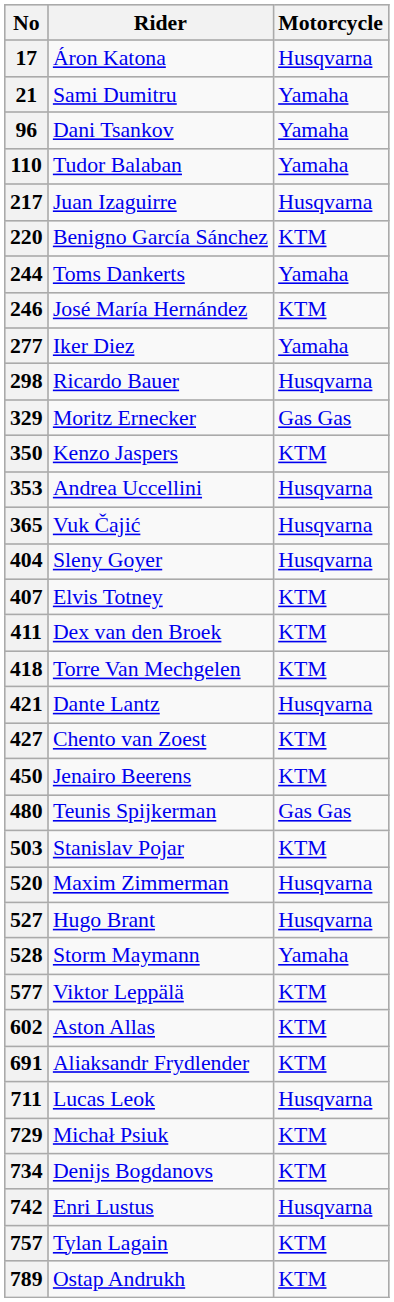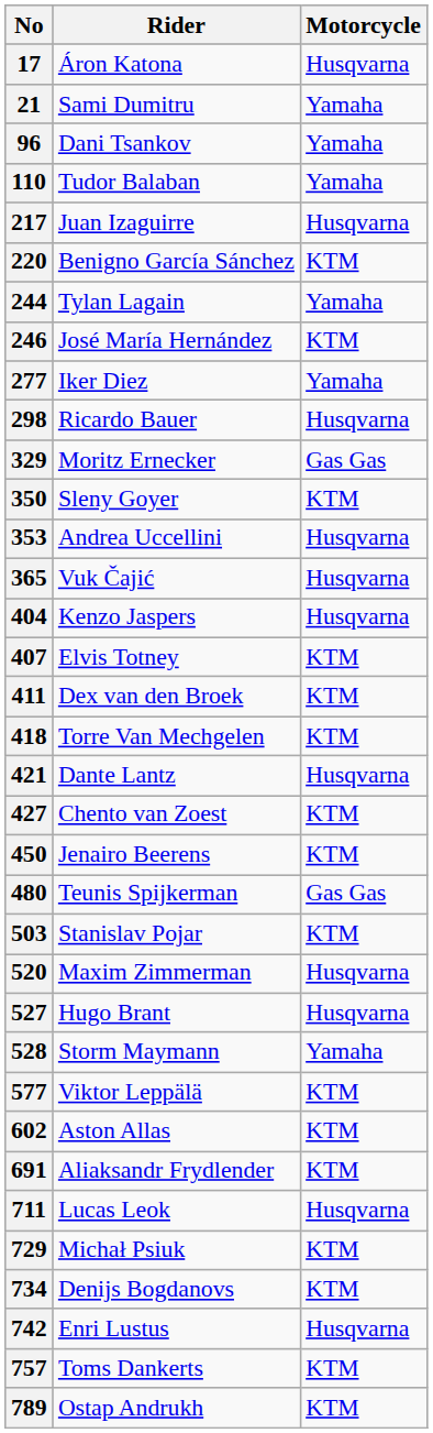 <table class="wikitable" style="font-size: 85%;">
 <tr>
 <th>No</th>
 <th>Rider</th>
 <th>Motorcycle</th>
 </tr>
 <tr>
 <th>17</th>
 <td> <a href='#'>Áron Katona</a></td>
 <td><a href='#'>Husqvarna</a></td>
 </tr>
 <tr>
 <th>21</th>
 <td> <a href='#'>Sami Dumitru</a></td>
 <td><a href='#'>Yamaha</a></td>
 </tr>
 <tr>
 <th>96</th>
 <td> <a href='#'>Dani Tsankov</a></td>
 <td><a href='#'>Yamaha</a></td>
 </tr>
 <tr>
 <th>110</th>
 <td> <a href='#'>Tudor Balaban</a></td>
 <td><a href='#'>Yamaha</a></td>
 </tr>
 <tr>
 <th>217</th>
 <td> <a href='#'>Juan Izaguirre</a></td>
 <td><a href='#'>Husqvarna</a></td>
 </tr>
 <tr>
 <th>220</th>
 <td> <a href='#'>Benigno García Sánchez</a></td>
 <td><a href='#'>KTM</a></td>
 </tr>
 <tr>
 <th>244</th>
-<td> <a href='#'>Toms Dankerts</a></td>
+<td> <a href='#'>Tylan Lagain</a></td>
 <td><a href='#'>Yamaha</a></td>
 </tr>
 <tr>
 <th>246</th>
 <td> <a href='#'>José María Hernández</a></td>
 <td><a href='#'>KTM</a></td>
 </tr>
 <tr>
 <th>277</th>
 <td> <a href='#'>Iker Diez</a></td>
 <td><a href='#'>Yamaha</a></td>
 </tr>
 <tr>
 <th>298</th>
 <td> <a href='#'>Ricardo Bauer</a></td>
 <td><a href='#'>Husqvarna</a></td>
 </tr>
 <tr>
 <th>329</th>
 <td> <a href='#'>Moritz Ernecker</a></td>
 <td><a href='#'>Gas Gas</a></td>
 </tr>
 <tr>
 <th>350</th>
-<td> <a href='#'>Kenzo Jaspers</a></td>
+<td> <a href='#'>Sleny Goyer</a></td>
 <td><a href='#'>KTM</a></td>
 </tr>
 <tr>
 <th>353</th>
 <td> <a href='#'>Andrea Uccellini</a></td>
 <td><a href='#'>Husqvarna</a></td>
 </tr>
 <tr>
 <th>365</th>
 <td> <a href='#'>Vuk Čajić</a></td>
 <td><a href='#'>Husqvarna</a></td>
 </tr>
 <tr>
 <th>404</th>
-<td> <a href='#'>Sleny Goyer</a></td>
+<td> <a href='#'>Kenzo Jaspers</a></td>
 <td><a href='#'>Husqvarna</a></td>
 </tr>
 <tr>
 <th>407</th>
 <td> <a href='#'>Elvis Totney</a></td>
 <td><a href='#'>KTM</a></td>
 </tr>
 <tr>
 <th>411</th>
 <td> <a href='#'>Dex van den Broek</a></td>
 <td><a href='#'>KTM</a></td>
 </tr>
 <tr>
 <th>418</th>
 <td> <a href='#'>Torre Van Mechgelen</a></td>
 <td><a href='#'>KTM</a></td>
 </tr>
 <tr>
 <th>421</th>
 <td> <a href='#'>Dante Lantz</a></td>
 <td><a href='#'>Husqvarna</a></td>
 </tr>
 <tr>
 <th>427</th>
 <td> <a href='#'>Chento van Zoest</a></td>
 <td><a href='#'>KTM</a></td>
 </tr>
 <tr>
 <th>450</th>
 <td> <a href='#'>Jenairo Beerens</a></td>
 <td><a href='#'>KTM</a></td>
 </tr>
 <tr>
 <th>480</th>
 <td> <a href='#'>Teunis Spijkerman</a></td>
 <td><a href='#'>Gas Gas</a></td>
 </tr>
 <tr>
 <th>503</th>
 <td> <a href='#'>Stanislav Pojar</a></td>
 <td><a href='#'>KTM</a></td>
 </tr>
 <tr>
 <th>520</th>
 <td> <a href='#'>Maxim Zimmerman</a></td>
 <td><a href='#'>Husqvarna</a></td>
 </tr>
 <tr>
 <th>527</th>
 <td> <a href='#'>Hugo Brant</a></td>
 <td><a href='#'>Husqvarna</a></td>
 </tr>
 <tr>
 <th>528</th>
 <td> <a href='#'>Storm Maymann</a></td>
 <td><a href='#'>Yamaha</a></td>
 </tr>
 <tr>
 <th>577</th>
 <td> <a href='#'>Viktor Leppälä</a></td>
 <td><a href='#'>KTM</a></td>
 </tr>
 <tr>
 <th>602</th>
 <td> <a href='#'>Aston Allas</a></td>
 <td><a href='#'>KTM</a></td>
 </tr>
 <tr>
 <th>691</th>
 <td> <a href='#'>Aliaksandr Frydlender</a></td>
 <td><a href='#'>KTM</a></td>
 </tr>
 <tr>
 <th>711</th>
 <td> <a href='#'>Lucas Leok</a></td>
 <td><a href='#'>Husqvarna</a></td>
 </tr>
 <tr>
 <th>729</th>
 <td> <a href='#'>Michał Psiuk</a></td>
 <td><a href='#'>KTM</a></td>
 </tr>
 <tr>
 <th>734</th>
 <td> <a href='#'>Denijs Bogdanovs</a></td>
 <td><a href='#'>KTM</a></td>
 </tr>
 <tr>
 <th>742</th>
 <td> <a href='#'>Enri Lustus</a></td>
 <td><a href='#'>Husqvarna</a></td>
 </tr>
 <tr>
 <th>757</th>
-<td> <a href='#'>Tylan Lagain</a></td>
+<td> <a href='#'>Toms Dankerts</a></td>
 <td><a href='#'>KTM</a></td>
 </tr>
 <tr>
 <th>789</th>
 <td> <a href='#'>Ostap Andrukh</a></td>
 <td><a href='#'>KTM</a></td>
 </tr>
 <tr>
 </tr>
 </table>
